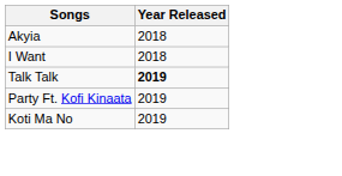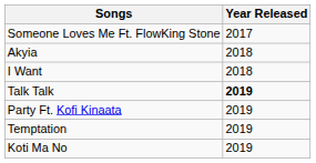 <table class="wikitable">
 <tr>
 <th>Songs</th>
 <th>Year Released</th>
+</tr>
+<tr>
+<td>Someone Loves Me Ft. FlowKing Stone</td>
+<td>2017</td>
 </tr>
 <tr>
 <td>Akyia</td>
 <td>2018</td>
 </tr>
 <tr>
 <td>I Want</td>
 <td>2018</td>
 </tr>
 <tr>
 <td>Talk Talk</td>
 <td><strong>2019</strong></td>
 </tr>
 <tr>
 <td>Party Ft. <a href='#'>Kofi Kinaata</a></td>
 <td>2019</td>
 </tr>
 <tr>
+<td>Temptation</td>
+<td>2019</td>
+</tr>
+<tr>
 <td>Koti Ma No</td>
 <td>2019</td>
 </tr>
 </table>
